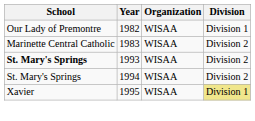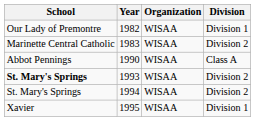 <table class="wikitable">
 <tr>
 <th>School</th>
 <th>Year</th>
 <th>Organization</th>
 <th>Division</th>
 </tr>
 <tr>
 <td>Our Lady of Premontre</td>
 <td>1982</td>
 <td>WISAA</td>
 <td>Division 1</td>
 </tr>
 <tr>
 <td>Marinette Central Catholic</td>
 <td>1983</td>
 <td>WISAA</td>
 <td>Division 2</td>
 </tr>
 <tr>
+<td>Abbot Pennings</td>
+<td>1990</td>
+<td>WISAA</td>
+<td>Class A</td>
+</tr>
+<tr>
 <td><strong>St. Mary's Springs</strong></td>
 <td>1993</td>
 <td>WISAA</td>
 <td>Division 2</td>
 </tr>
 <tr>
 <td>St. Mary's Springs</td>
 <td>1994</td>
 <td>WISAA</td>
 <td>Division 2</td>
 </tr>
 <tr>
 <td>Xavier</td>
 <td>1995</td>
 <td>WISAA</td>
-<td style="background: khaki;">Division 1</td>
+<td>Division 1</td>
 </tr>
 </table>
